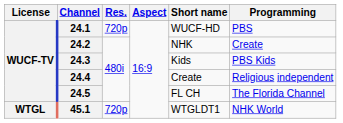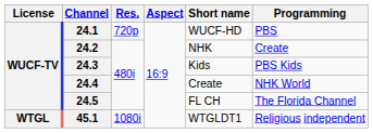 <table class="wikitable">
 <tr>
 <th scope = "col">License</th>
 <th scope = "col"><a href='#'>Channel</a></th>
 <th scope = "col"><a href='#'>Res.</a></th>
 <th scope = "col"><a href='#'>Aspect</a></th>
 <th scope = "col">Short name</th>
 <th scope = "col">Programming</th>
 </tr>
 <tr>
 <th rowspan = "5" scope = "row" style="border-right: 4px solid #2638c4;">WUCF-TV</th>
 <th scope = "row">24.1</th>
 <td><a href='#'>720p</a></td>
 <td rowspan="6"><a href='#'>16:9</a></td>
 <td>WUCF-HD</td>
 <td><a href='#'>PBS</a></td>
 </tr>
 <tr>
 <th scope = "row">24.2</th>
 <td rowspan=4><a href='#'>480i</a></td>
 <td>NHK</td>
 <td><a href='#'>Create</a></td>
 </tr>
 <tr>
 <th scope = "row">24.3</th>
 <td>Kids</td>
 <td><a href='#'>PBS Kids</a></td>
 </tr>
 <tr>
 <th scope = "row">24.4</th>
 <td>Create</td>
-<td><a href='#'>Religious</a> <a href='#'>independent</a></td>
+<td><a href='#'>NHK World</a></td>
 </tr>
 <tr>
 <th scope = "row">24.5</th>
 <td>FL CH</td>
 <td><a href='#'>The Florida Channel</a></td>
 </tr>
 <tr>
 <th scope = "row" style="border-right: 4px solid #e06d5f;">WTGL</th>
 <th scope = "row">45.1</th>
-<td><a href='#'>720p</a></td>
+<td><a href='#'>1080i</a></td>
 <td>WTGLDT1</td>
-<td><a href='#'>NHK World</a></td>
+<td><a href='#'>Religious</a> <a href='#'>independent</a></td>
 </tr>
 </table>
